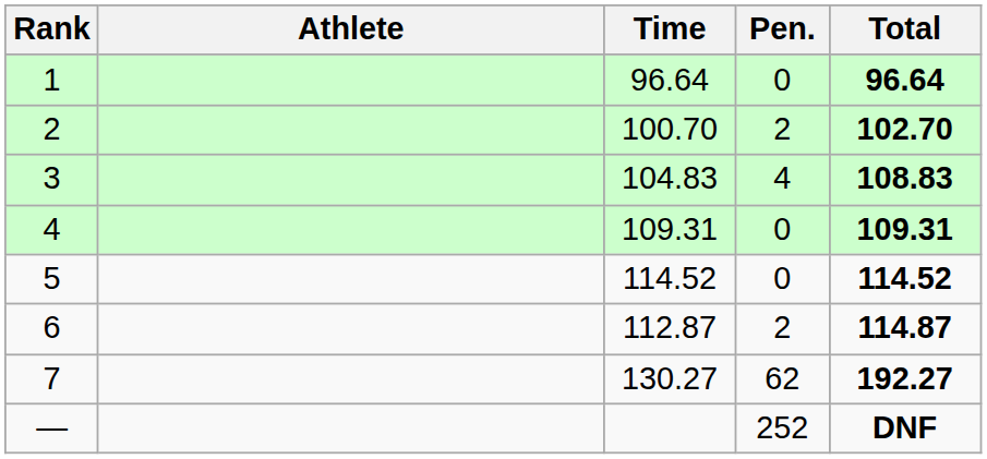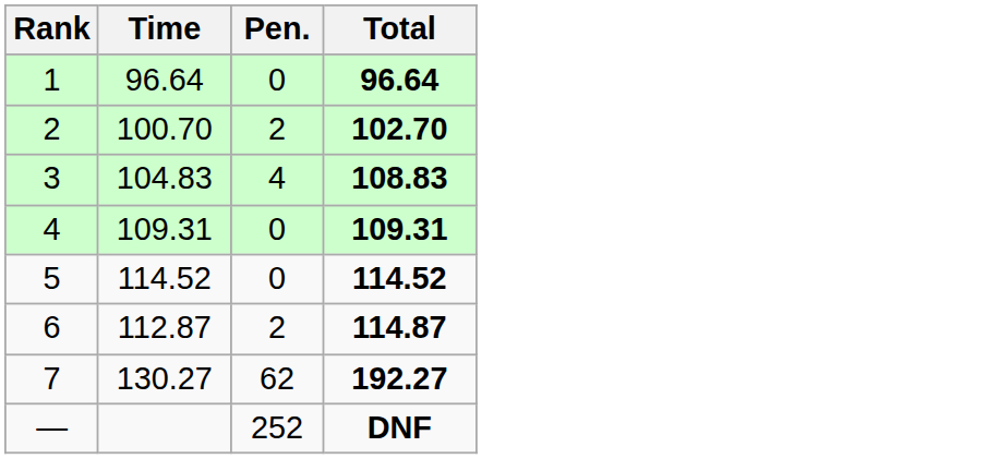 <table class=wikitable style="text-align:center">
 <tr>
 <th width=40>Rank</th>
-<th width=250>Athlete</th>
 <th width=60>Time</th>
 <th width=40>Pen.</th>
 <th width=70>Total</th>
 </tr>
 <tr bgcolor="ccffcc">
 <td>1</td>
-<td align=left></td>
 <td>96.64</td>
 <td>0</td>
 <td><strong>96.64</strong></td>
 </tr>
 <tr bgcolor=ccffcc>
 <td>2</td>
-<td align=left></td>
 <td>100.70</td>
 <td>2</td>
 <td><strong>102.70</strong></td>
 </tr>
 <tr bgcolor=ccffcc>
 <td>3</td>
-<td align=left></td>
 <td>104.83</td>
 <td>4</td>
 <td><strong>108.83</strong></td>
 </tr>
 <tr bgcolor=ccffcc>
 <td>4</td>
-<td align=left></td>
 <td>109.31</td>
 <td>0</td>
 <td><strong>109.31</strong></td>
 </tr>
 <tr>
 <td>5</td>
-<td align=left></td>
 <td>114.52</td>
 <td>0</td>
 <td><strong>114.52</strong></td>
 </tr>
 <tr>
 <td>6</td>
-<td align=left></td>
 <td>112.87</td>
 <td>2</td>
 <td><strong>114.87</strong></td>
 </tr>
 <tr>
 <td>7</td>
-<td align=left></td>
 <td>130.27</td>
 <td>62</td>
 <td><strong>192.27</strong></td>
 </tr>
 <tr>
 <td>—</td>
-<td align=left></td>
 <td></td>
 <td>252</td>
 <td><strong>DNF</strong></td>
 </tr>
 </table>
